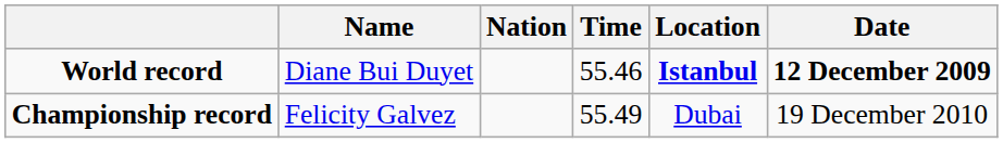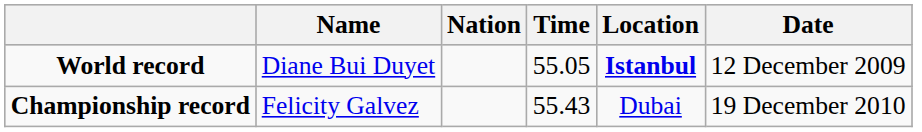 <table class=wikitable style=text-align:center>
 <tr>
 <th></th>
 <th>Name</th>
 <th>Nation</th>
 <th>Time</th>
 <th>Location</th>
 <th>Date</th>
 </tr>
 <tr>
 <td><strong>World record</strong></td>
 <td align=left><a href='#'>Diane Bui Duyet</a></td>
 <td align=left></td>
-<td align=left>55.46</td>
+<td align=left>55.05</td>
 <td><strong><a href='#'>Istanbul</a></strong></td>
-<td><strong>12 December 2009</strong></td>
+<td>12 December 2009</td>
 </tr>
 <tr>
 <td><strong>Championship record</strong></td>
 <td align=left><a href='#'>Felicity Galvez</a></td>
 <td align=left></td>
-<td align=left>55.49</td>
+<td align=left>55.43</td>
 <td><a href='#'>Dubai</a></td>
 <td>19 December 2010</td>
 </tr>
 </table>
